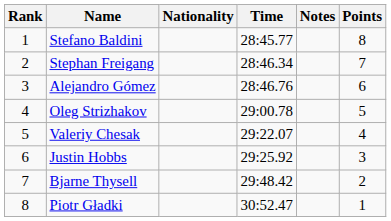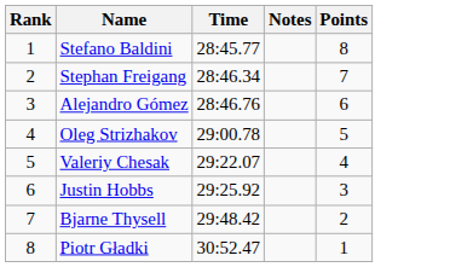 <table class="wikitable sortable" style="text-align:center">
 <tr>
 <th>Rank</th>
 <th>Name</th>
-<th>Nationality</th>
 <th>Time</th>
 <th>Notes</th>
 <th>Points</th>
 </tr>
 <tr>
 <td>1</td>
 <td align=left><a href='#'>Stefano Baldini</a></td>
-<td align=left></td>
 <td>28:45.77</td>
 <td></td>
 <td>8</td>
 </tr>
 <tr>
 <td>2</td>
 <td align=left><a href='#'>Stephan Freigang</a></td>
-<td align=left></td>
 <td>28:46.34</td>
 <td></td>
 <td>7</td>
 </tr>
 <tr>
 <td>3</td>
 <td align=left><a href='#'>Alejandro Gómez</a></td>
-<td align=left></td>
 <td>28:46.76</td>
 <td></td>
 <td>6</td>
 </tr>
 <tr>
 <td>4</td>
 <td align=left><a href='#'>Oleg Strizhakov</a></td>
-<td align=left></td>
 <td>29:00.78</td>
 <td></td>
 <td>5</td>
 </tr>
 <tr>
 <td>5</td>
 <td align=left><a href='#'>Valeriy Chesak</a></td>
-<td align=left></td>
 <td>29:22.07</td>
 <td></td>
 <td>4</td>
 </tr>
 <tr>
 <td>6</td>
 <td align=left><a href='#'>Justin Hobbs</a></td>
-<td align=left></td>
 <td>29:25.92</td>
 <td></td>
 <td>3</td>
 </tr>
 <tr>
 <td>7</td>
 <td align=left><a href='#'>Bjarne Thysell</a></td>
-<td align=left></td>
 <td>29:48.42</td>
 <td></td>
 <td>2</td>
 </tr>
 <tr>
 <td>8</td>
 <td align=left><a href='#'>Piotr Gładki</a></td>
-<td align=left></td>
 <td>30:52.47</td>
 <td></td>
 <td>1</td>
 </tr>
 </table>
